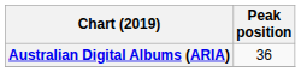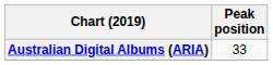 <table class="wikitable sortable plainrowheaders" style="text-align:center">
 <tr>
 <th scope="col">Chart (2019)</th>
 <th scope="col">Peak<br>position</th>
 </tr>
 <tr>
 <th scope="row"><a href='#'>Australian Digital Albums</a> (<a href='#'>ARIA</a>)</th>
-<td>36</td>
+<td>33</td>
 </tr>
 <tr>
 </tr>
 <tr>
 </tr>
 <tr>
 </tr>
 </table>
